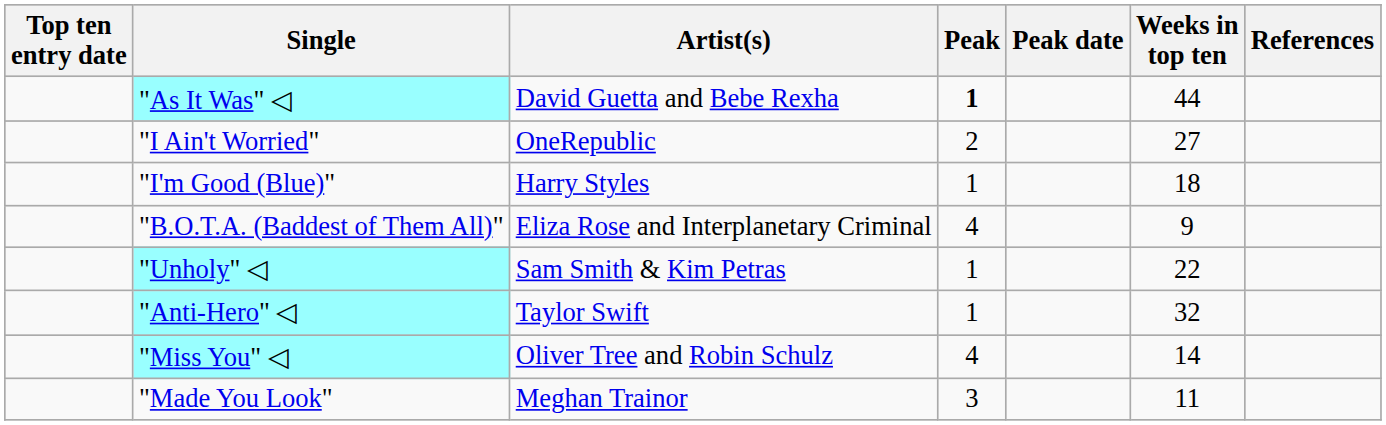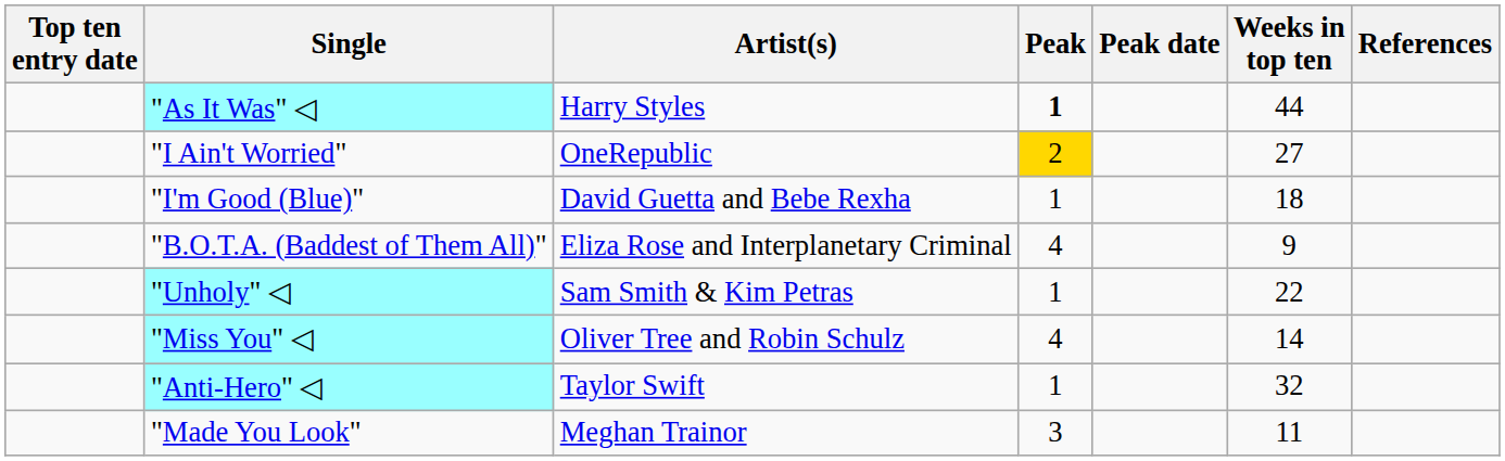 <table class="wikitable sortable">
 <tr>
 <th>Top ten<br>entry date</th>
 <th>Single</th>
 <th>Artist(s)</th>
 <th data-sort-type="number">Peak</th>
 <th>Peak date</th>
 <th data-sort-type="number">Weeks in<br>top ten</th>
 <th>References</th>
 </tr>
 <tr>
 <td></td>
 <td style="background:#9ff;">"<a href='#'>As It Was</a>" ◁</td>
-<td><a href='#'>David Guetta</a> and <a href='#'>Bebe Rexha</a></td>
+<td><a href='#'>Harry Styles</a></td>
 <td style="text-align:center;"><strong>1</strong></td>
 <td></td>
 <td style="text-align:center;">44</td>
 <td></td>
 </tr>
 <tr>
 <td></td>
 <td>"<a href='#'>I Ain't Worried</a>"</td>
 <td><a href='#'>OneRepublic</a></td>
-<td style="text-align:center;">2</td>
+<td style="background: gold; text-align:center;">2</td>
 <td></td>
 <td style="text-align:center;">27</td>
 <td></td>
 </tr>
 <tr>
 <td></td>
 <td>"<a href='#'>I'm Good (Blue)</a>"</td>
-<td><a href='#'>Harry Styles</a></td>
+<td><a href='#'>David Guetta</a> and <a href='#'>Bebe Rexha</a></td>
 <td style="text-align:center;">1</td>
 <td></td>
 <td style="text-align:center;">18</td>
 <td></td>
 </tr>
 <tr>
 <td></td>
 <td>"<a href='#'>B.O.T.A. (Baddest of Them All)</a>"</td>
 <td><a href='#'>Eliza Rose</a> and Interplanetary Criminal</td>
 <td style="text-align:center;">4</td>
 <td></td>
 <td style="text-align:center;">9</td>
 <td></td>
 </tr>
 <tr>
 <td></td>
 <td style="background:#9ff;">"<a href='#'>Unholy</a>" ◁</td>
 <td><a href='#'>Sam Smith</a> & <a href='#'>Kim Petras</a></td>
 <td style="text-align:center;">1</td>
 <td></td>
 <td style="text-align:center;">22</td>
 <td></td>
 </tr>
 <tr>
 <td></td>
+<td style="background:#9ff;">"<a href='#'>Miss You</a>" ◁</td>
+<td><a href='#'>Oliver Tree</a> and <a href='#'>Robin Schulz</a></td>
+<td style="text-align:center;">4</td>
+<td></td>
+<td style="text-align:center;">14</td>
+<td></td>
+</tr>
+<tr>
+<td></td>
 <td style="background:#9ff;">"<a href='#'>Anti-Hero</a>" ◁</td>
 <td><a href='#'>Taylor Swift</a></td>
 <td style="text-align:center;">1</td>
 <td></td>
 <td style="text-align:center;">32</td>
-<td></td>
-</tr>
-<tr>
-<td></td>
-<td style="background:#9ff;">"<a href='#'>Miss You</a>" ◁</td>
-<td><a href='#'>Oliver Tree</a> and <a href='#'>Robin Schulz</a></td>
-<td style="text-align:center;">4</td>
-<td></td>
-<td style="text-align:center;">14</td>
 <td></td>
 </tr>
 <tr>
 <td></td>
 <td>"<a href='#'>Made You Look</a>"</td>
 <td><a href='#'>Meghan Trainor</a></td>
 <td style="text-align:center;">3</td>
 <td></td>
 <td style="text-align:center;">11</td>
 <td></td>
 </tr>
 </table>
